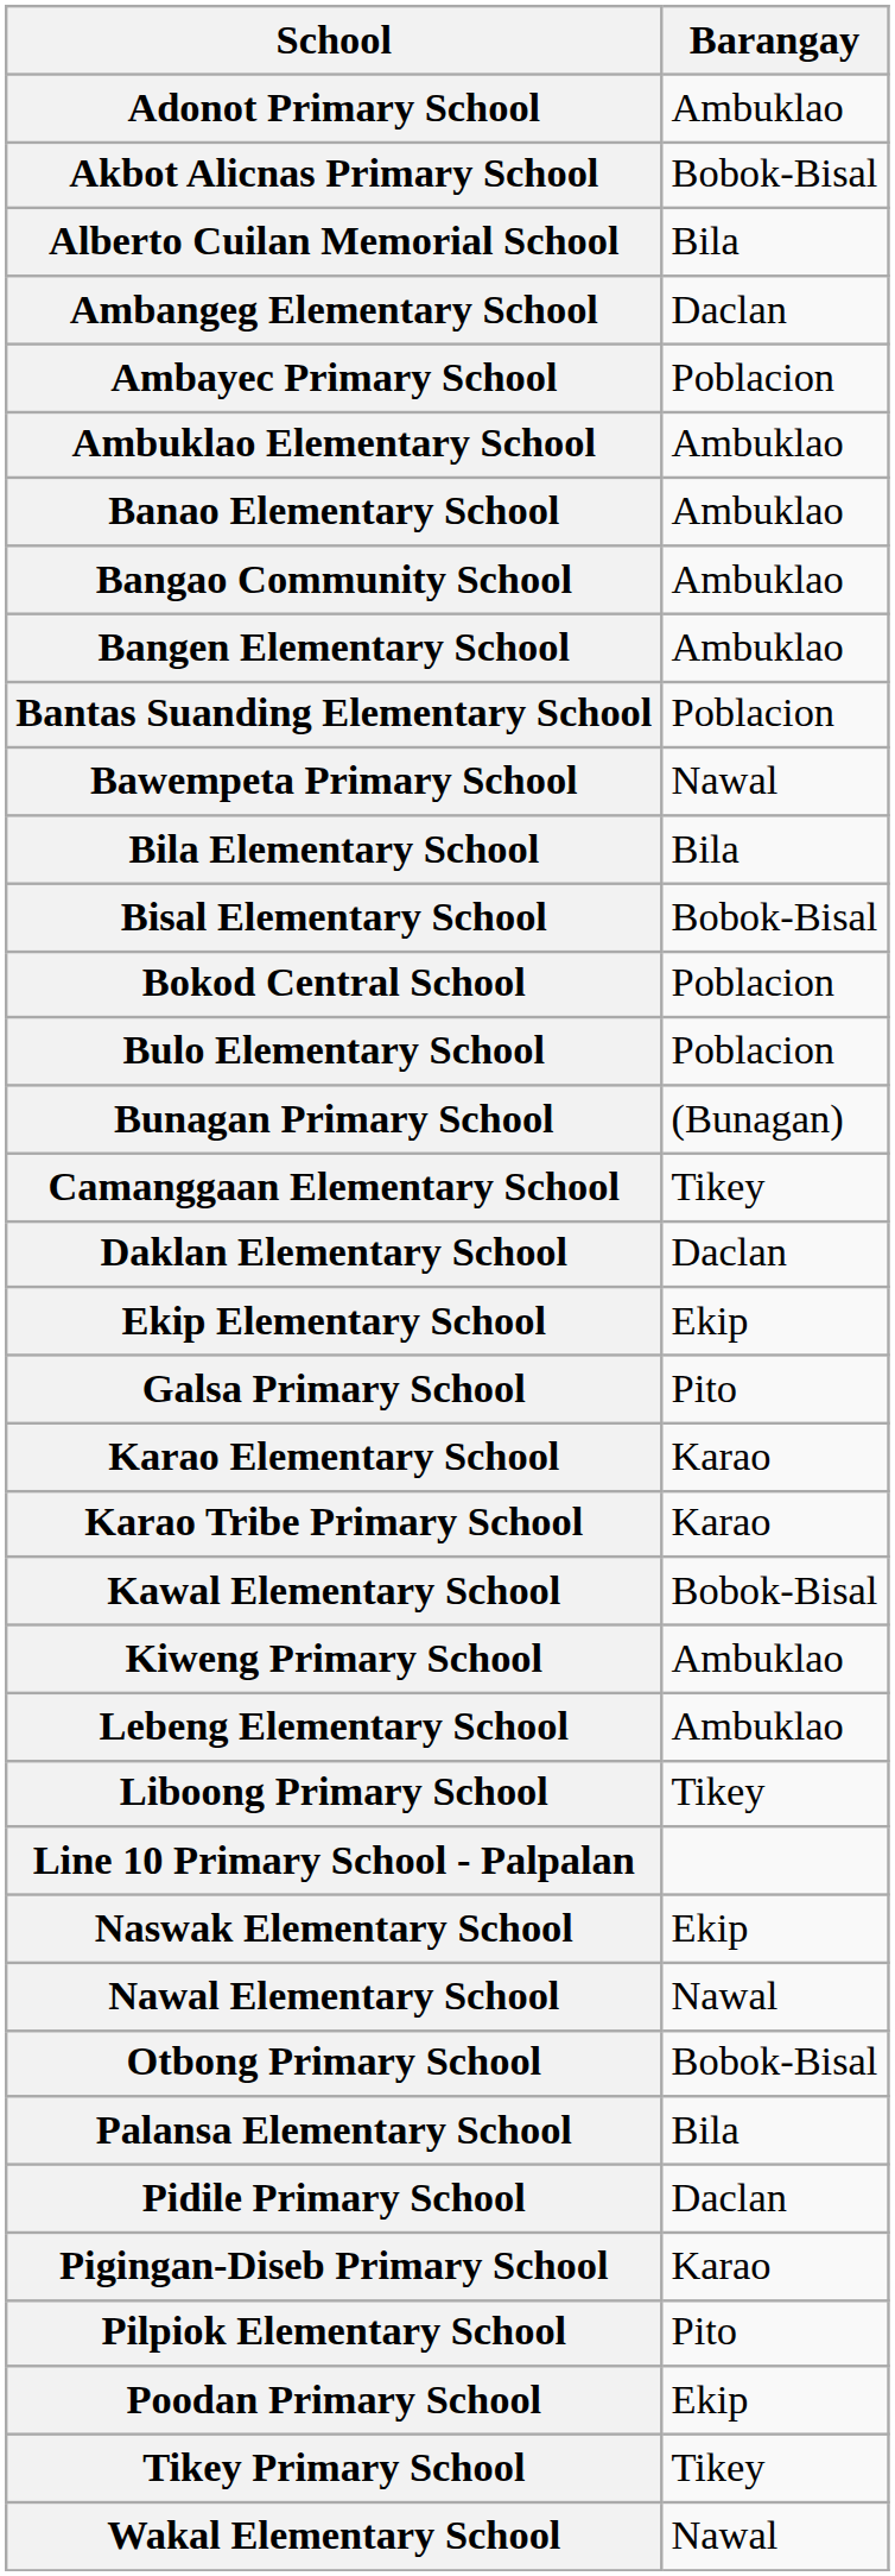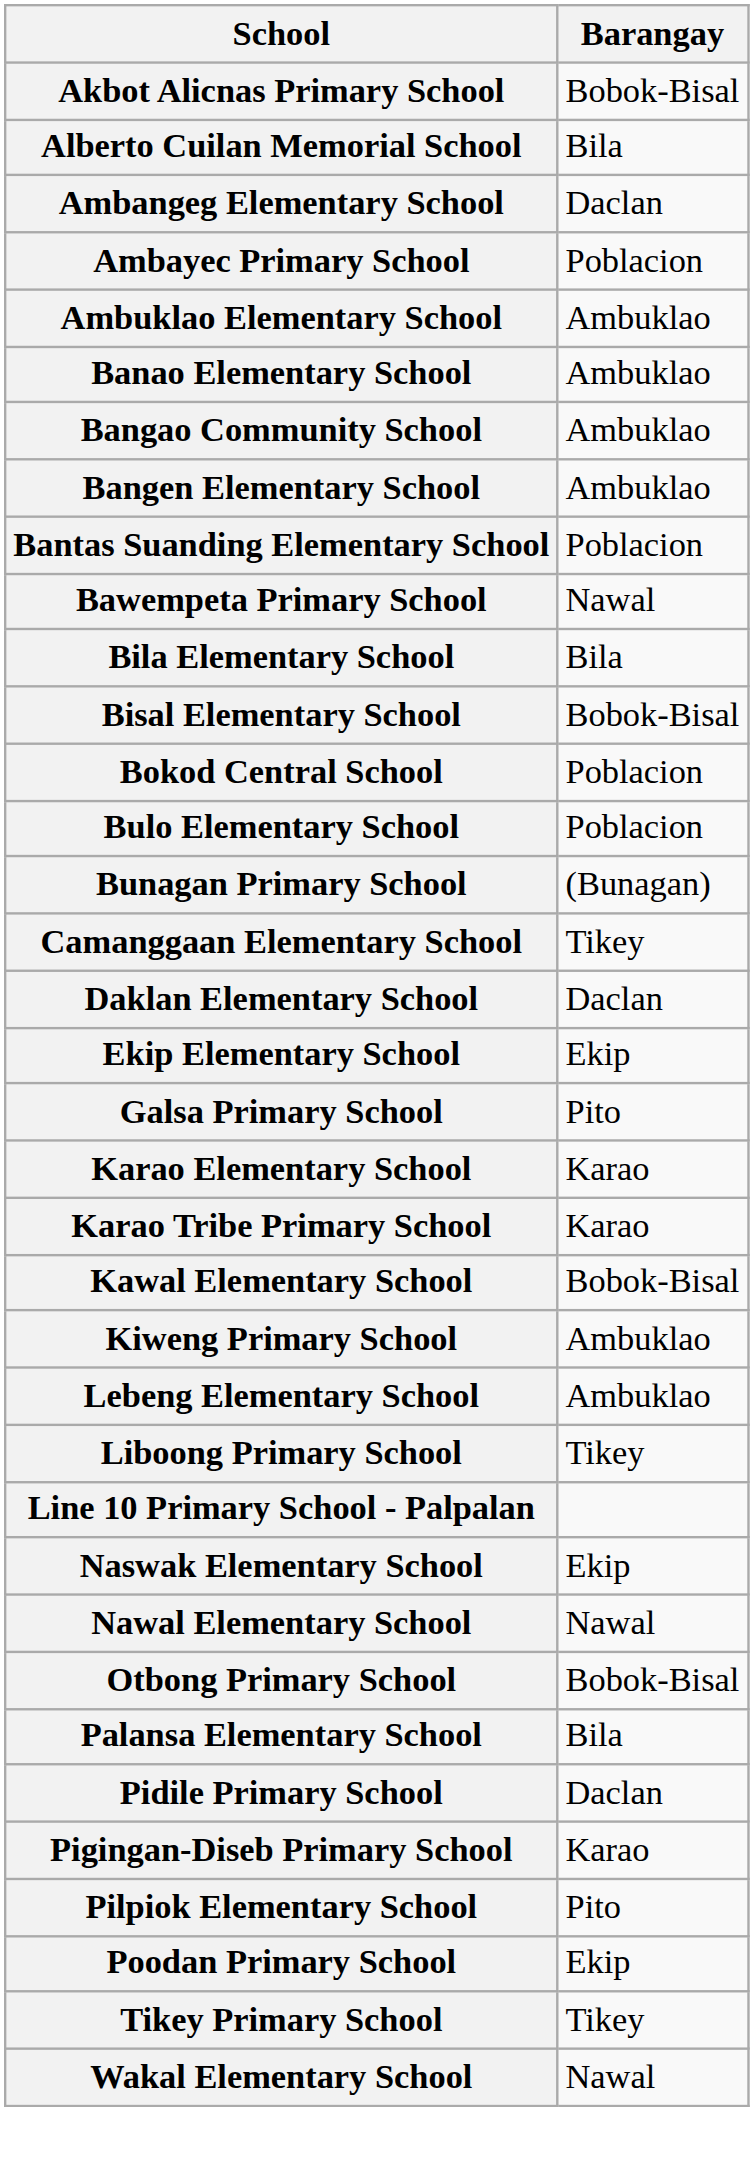 <table class="wikitable collapsible sortable collapsed plainrowheaders" style="font-size:90%;">
 <tr>
 <th scope="col">School</th>
 <th scope="col">Barangay</th>
-</tr>
-<tr>
-<th scope="row">Adonot Primary School</th>
-<td>Ambuklao</td>
 </tr>
 <tr>
 <th scope="row">Akbot Alicnas Primary School</th>
 <td>Bobok-Bisal</td>
 </tr>
 <tr>
 <th scope="row">Alberto Cuilan Memorial School</th>
 <td>Bila</td>
 </tr>
 <tr>
 <th scope="row">Ambangeg Elementary School</th>
 <td>Daclan</td>
 </tr>
 <tr>
 <th scope="row">Ambayec Primary School</th>
 <td>Poblacion</td>
 </tr>
 <tr>
 <th scope="row">Ambuklao Elementary School</th>
 <td>Ambuklao</td>
 </tr>
 <tr>
 <th scope="row">Banao Elementary School</th>
 <td>Ambuklao</td>
 </tr>
 <tr>
 <th scope="row">Bangao Community School</th>
 <td>Ambuklao</td>
 </tr>
 <tr>
 <th scope="row">Bangen Elementary School</th>
 <td>Ambuklao</td>
 </tr>
 <tr>
 <th scope="row">Bantas Suanding Elementary School</th>
 <td>Poblacion</td>
 </tr>
 <tr>
 <th scope="row">Bawempeta Primary School</th>
 <td>Nawal</td>
 </tr>
 <tr>
 <th scope="row">Bila Elementary School</th>
 <td>Bila</td>
 </tr>
 <tr>
 <th scope="row">Bisal Elementary School</th>
 <td>Bobok-Bisal</td>
 </tr>
 <tr>
 <th scope="row">Bokod Central School</th>
 <td>Poblacion</td>
 </tr>
 <tr>
 <th scope="row">Bulo Elementary School</th>
 <td>Poblacion</td>
 </tr>
 <tr>
 <th scope="row">Bunagan Primary School</th>
 <td>(Bunagan)</td>
 </tr>
 <tr>
 <th scope="row">Camanggaan Elementary School</th>
 <td>Tikey</td>
 </tr>
 <tr>
 <th scope="row">Daklan Elementary School</th>
 <td>Daclan</td>
 </tr>
 <tr>
 <th scope="row">Ekip Elementary School</th>
 <td>Ekip</td>
 </tr>
 <tr>
 <th scope="row">Galsa Primary School</th>
 <td>Pito</td>
 </tr>
 <tr>
 <th scope="row">Karao Elementary School</th>
 <td>Karao</td>
 </tr>
 <tr>
 <th scope="row">Karao Tribe Primary School</th>
 <td>Karao</td>
 </tr>
 <tr>
 <th scope="row">Kawal Elementary School</th>
 <td>Bobok-Bisal</td>
 </tr>
 <tr>
 <th scope="row">Kiweng Primary School</th>
 <td>Ambuklao</td>
 </tr>
 <tr>
 <th scope="row">Lebeng Elementary School</th>
 <td>Ambuklao</td>
 </tr>
 <tr>
 <th scope="row">Liboong Primary School</th>
 <td>Tikey</td>
 </tr>
 <tr>
 <th scope="row">Line 10 Primary School - Palpalan</th>
 <td></td>
 </tr>
 <tr>
 <th scope="row">Naswak Elementary School</th>
 <td>Ekip</td>
 </tr>
 <tr>
 <th scope="row">Nawal Elementary School</th>
 <td>Nawal</td>
 </tr>
 <tr>
 <th scope="row">Otbong Primary School</th>
 <td>Bobok-Bisal</td>
 </tr>
 <tr>
 <th scope="row">Palansa Elementary School</th>
 <td>Bila</td>
 </tr>
 <tr>
 <th scope="row">Pidile Primary School</th>
 <td>Daclan</td>
 </tr>
 <tr>
 <th scope="row">Pigingan-Diseb Primary School</th>
 <td>Karao</td>
 </tr>
 <tr>
 <th scope="row">Pilpiok Elementary School</th>
 <td>Pito</td>
 </tr>
 <tr>
 <th scope="row">Poodan Primary School</th>
 <td>Ekip</td>
 </tr>
 <tr>
 <th scope="row">Tikey Primary School</th>
 <td>Tikey</td>
 </tr>
 <tr>
 <th scope="row">Wakal Elementary School</th>
 <td>Nawal</td>
 </tr>
 </table>
